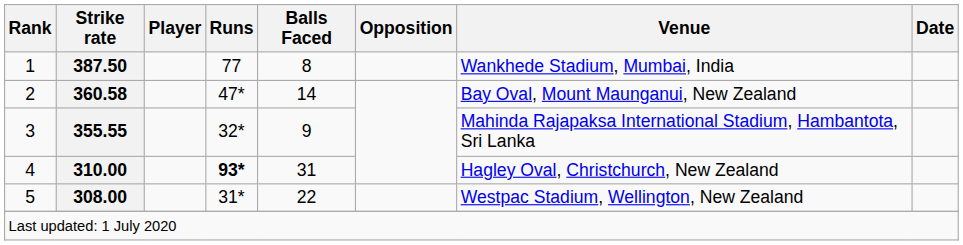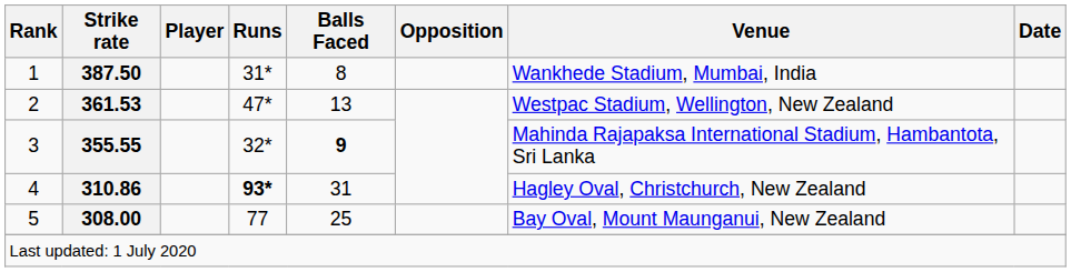 <table class="wikitable plainrowheaders sortable">
 <tr>
 <th scope=col>Rank</th>
 <th scope=col>Strike rate</th>
 <th scope=col>Player</th>
 <th scope=col>Runs</th>
 <th scope=col>Balls Faced</th>
 <th scope=col>Opposition</th>
 <th scope=col>Venue</th>
 <th scope=col>Date</th>
 </tr>
 <tr>
 <td align=center>1</td>
 <th scope=row style="text-align:center;">387.50</th>
 <td></td>
-<td align=center>77</td>
+<td align=center>31*</td>
 <td align=center>8</td>
 <td></td>
 <td><a href='#'>Wankhede Stadium</a>, <a href='#'>Mumbai</a>, India</td>
 <td> </td>
 </tr>
 <tr>
 <td align=center>2</td>
-<th scope=row style="text-align:center;">360.58</th>
+<th scope=row style="text-align:center;">361.53</th>
 <td></td>
 <td align=center>47*</td>
-<td align=center>14</td>
+<td align=center>13</td>
 <td rowspan=3></td>
-<td><a href='#'>Bay Oval</a>, <a href='#'>Mount Maunganui</a>, New Zealand</td>
+<td><a href='#'>Westpac Stadium</a>, <a href='#'>Wellington</a>, New Zealand</td>
 <td></td>
 </tr>
 <tr>
 <td align=center>3</td>
 <th scope=row style="text-align:center;">355.55</th>
 <td></td>
 <td align=center>32*</td>
-<td align=center>9</td>
+<td align=center><strong>9</strong></td>
 <td><a href='#'>Mahinda Rajapaksa International Stadium</a>, <a href='#'>Hambantota</a>, Sri Lanka</td>
 <td></td>
 </tr>
 <tr>
 <td align=center>4</td>
-<th scope=row style="text-align:center;">310.00</th>
+<th scope=row style="text-align:center;">310.86</th>
 <td></td>
 <td align=center><strong>93*</strong></td>
 <td align=center>31</td>
 <td><a href='#'>Hagley Oval</a>, <a href='#'>Christchurch</a>, New Zealand</td>
 <td></td>
 </tr>
 <tr>
 <td align=center>5</td>
 <th scope=row style="text-align:center;">308.00</th>
 <td></td>
-<td align=center>31*</td>
-<td align=center>22</td>
+<td align=center>77</td>
+<td align=center>25</td>
 <td></td>
-<td><a href='#'>Westpac Stadium</a>, <a href='#'>Wellington</a>, New Zealand</td>
+<td><a href='#'>Bay Oval</a>, <a href='#'>Mount Maunganui</a>, New Zealand</td>
 <td> </td>
 </tr>
 <tr>
 </tr>
 <tr class=sortbottom>
 <td colspan=8><small>Last updated: 1 July 2020</small></td>
 </tr>
 </table>
